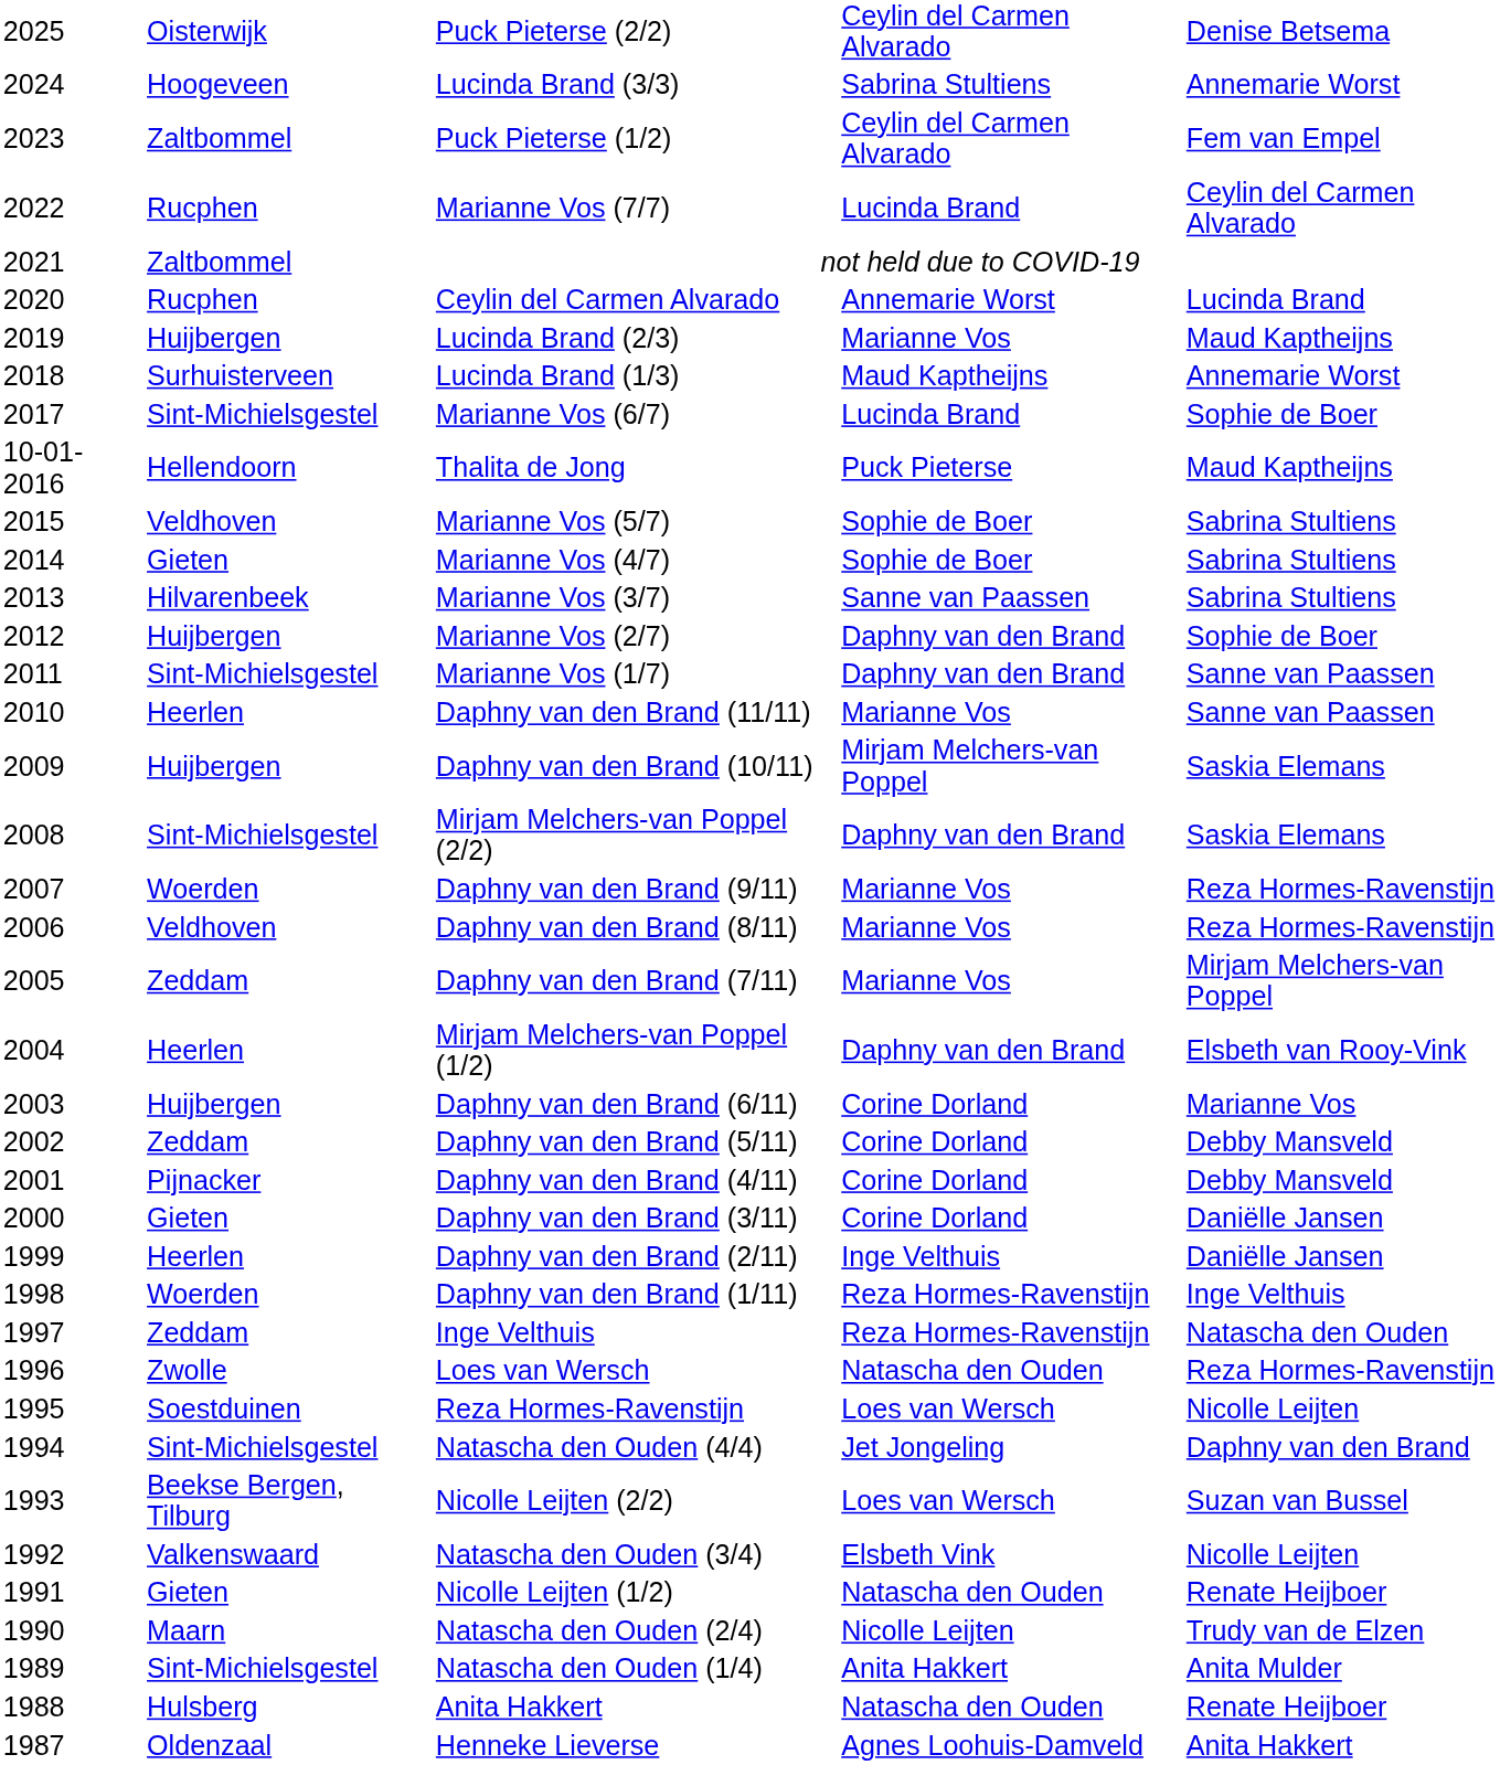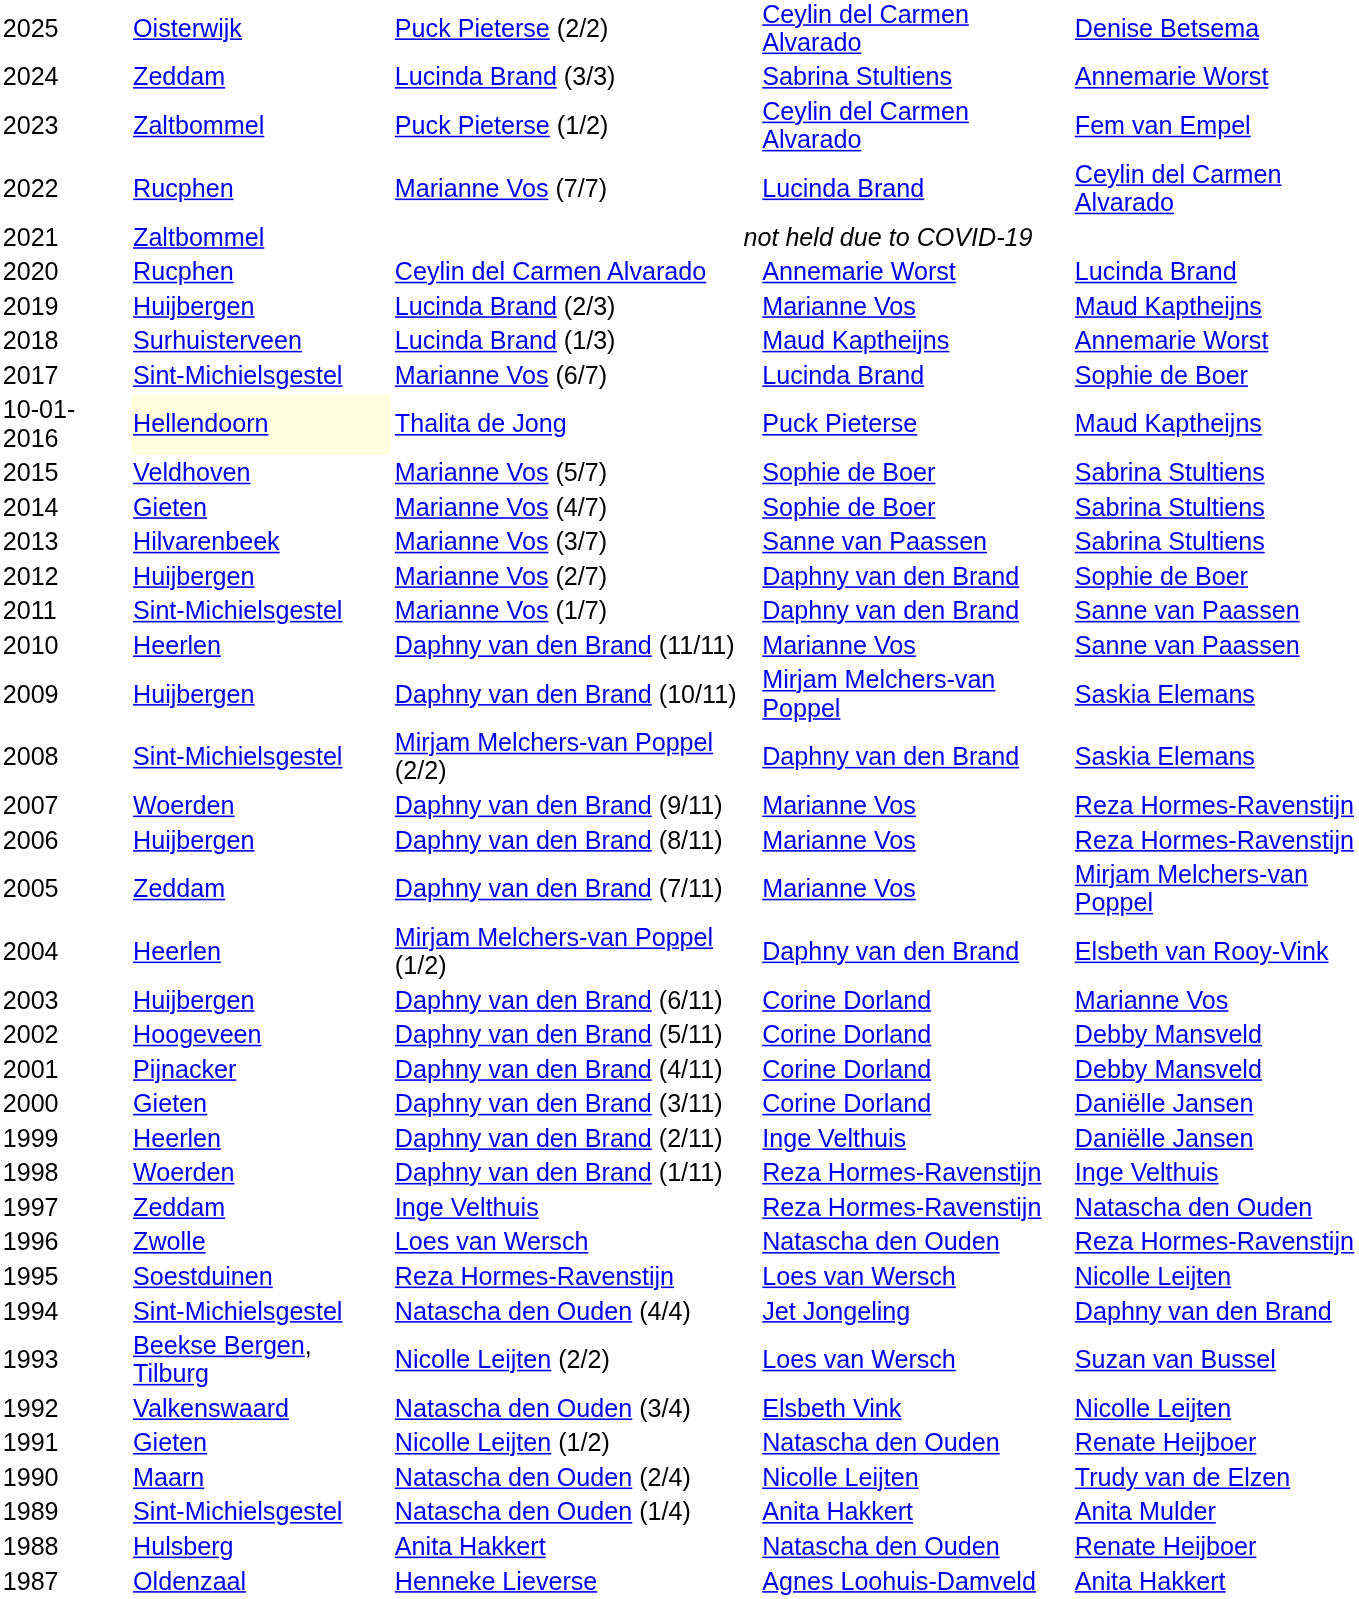 <table>
 <tr>
 <td>2025</td>
 <td><a href='#'>Oisterwijk </a></td>
 <td><a href='#'>Puck Pieterse</a> (2/2)</td>
 <td><a href='#'>Ceylin del Carmen Alvarado</a></td>
 <td><a href='#'>Denise Betsema</a></td>
 </tr>
 <tr>
 <td>2024</td>
-<td><a href='#'>Hoogeveen</a></td>
+<td><a href='#'>Zeddam</a></td>
 <td><a href='#'>Lucinda Brand</a> (3/3)</td>
 <td><a href='#'>Sabrina Stultiens</a></td>
 <td><a href='#'>Annemarie Worst</a></td>
 </tr>
 <tr>
 <td>2023</td>
 <td><a href='#'>Zaltbommel</a></td>
 <td><a href='#'>Puck Pieterse</a> (1/2)</td>
 <td><a href='#'>Ceylin del Carmen Alvarado</a></td>
 <td><a href='#'>Fem van Empel</a></td>
 </tr>
 <tr>
 <td>2022</td>
 <td><a href='#'>Rucphen</a></td>
 <td><a href='#'>Marianne Vos</a> (7/7)</td>
 <td><a href='#'>Lucinda Brand</a></td>
 <td><a href='#'>Ceylin del Carmen Alvarado</a></td>
 </tr>
 <tr>
 <td>2021</td>
 <td><a href='#'>Zaltbommel</a></td>
 <td align=center colspan=3><em>not held due to COVID-19</em></td>
 </tr>
 <tr>
 <td>2020</td>
 <td><a href='#'>Rucphen</a></td>
 <td><a href='#'>Ceylin del Carmen Alvarado</a></td>
 <td><a href='#'>Annemarie Worst</a></td>
 <td><a href='#'>Lucinda Brand</a></td>
 </tr>
 <tr>
 <td>2019</td>
 <td><a href='#'>Huijbergen</a></td>
 <td><a href='#'>Lucinda Brand</a> (2/3)</td>
 <td><a href='#'>Marianne Vos</a></td>
 <td><a href='#'>Maud Kaptheijns</a></td>
 </tr>
 <tr>
 <td>2018</td>
 <td><a href='#'>Surhuisterveen</a></td>
 <td><a href='#'>Lucinda Brand</a> (1/3)</td>
 <td><a href='#'>Maud Kaptheijns</a></td>
 <td><a href='#'>Annemarie Worst</a></td>
 </tr>
 <tr>
 <td>2017</td>
 <td><a href='#'>Sint-Michielsgestel</a></td>
 <td><a href='#'>Marianne Vos</a> (6/7)</td>
 <td><a href='#'>Lucinda Brand</a></td>
 <td><a href='#'>Sophie de Boer</a></td>
 </tr>
 <tr>
 <td>10-01-2016</td>
-<td><a href='#'>Hellendoorn</a></td>
+<td style="background: lightyellow;"><a href='#'>Hellendoorn</a></td>
 <td><a href='#'>Thalita de Jong</a></td>
 <td><a href='#'>Puck Pieterse</a></td>
 <td><a href='#'>Maud Kaptheijns</a></td>
 </tr>
 <tr>
 <td>2015</td>
 <td><a href='#'>Veldhoven</a></td>
 <td><a href='#'>Marianne Vos</a> (5/7)</td>
 <td><a href='#'>Sophie de Boer</a></td>
 <td><a href='#'>Sabrina Stultiens</a></td>
 </tr>
 <tr>
 <td>2014</td>
 <td><a href='#'>Gieten</a></td>
 <td><a href='#'>Marianne Vos</a> (4/7)</td>
 <td><a href='#'>Sophie de Boer</a></td>
 <td><a href='#'>Sabrina Stultiens</a></td>
 </tr>
 <tr>
 <td>2013</td>
 <td><a href='#'>Hilvarenbeek</a></td>
 <td><a href='#'>Marianne Vos</a> (3/7)</td>
 <td><a href='#'>Sanne van Paassen</a></td>
 <td><a href='#'>Sabrina Stultiens</a></td>
 </tr>
 <tr>
 <td>2012</td>
 <td><a href='#'>Huijbergen</a></td>
 <td><a href='#'>Marianne Vos</a> (2/7)</td>
 <td><a href='#'>Daphny van den Brand</a></td>
 <td><a href='#'>Sophie de Boer</a></td>
 </tr>
 <tr>
 <td>2011</td>
 <td><a href='#'>Sint-Michielsgestel</a></td>
 <td><a href='#'>Marianne Vos</a> (1/7)</td>
 <td><a href='#'>Daphny van den Brand</a></td>
 <td><a href='#'>Sanne van Paassen</a></td>
 </tr>
 <tr>
 <td>2010</td>
 <td><a href='#'>Heerlen</a></td>
 <td><a href='#'>Daphny van den Brand</a> (11/11)</td>
 <td><a href='#'>Marianne Vos</a></td>
 <td><a href='#'>Sanne van Paassen</a></td>
 </tr>
 <tr>
 <td>2009</td>
 <td><a href='#'>Huijbergen</a></td>
 <td><a href='#'>Daphny van den Brand</a> (10/11)</td>
 <td><a href='#'>Mirjam Melchers-van Poppel</a></td>
 <td><a href='#'>Saskia Elemans</a></td>
 </tr>
 <tr>
 <td>2008</td>
 <td><a href='#'>Sint-Michielsgestel</a></td>
 <td><a href='#'>Mirjam Melchers-van Poppel</a> (2/2)</td>
 <td><a href='#'>Daphny van den Brand</a></td>
 <td><a href='#'>Saskia Elemans</a></td>
 </tr>
 <tr>
 <td>2007</td>
 <td><a href='#'>Woerden</a></td>
 <td><a href='#'>Daphny van den Brand</a> (9/11)</td>
 <td><a href='#'>Marianne Vos</a></td>
 <td><a href='#'>Reza Hormes-Ravenstijn</a></td>
 </tr>
 <tr>
 <td>2006</td>
-<td><a href='#'>Veldhoven</a></td>
+<td><a href='#'>Huijbergen</a></td>
 <td><a href='#'>Daphny van den Brand</a> (8/11)</td>
 <td><a href='#'>Marianne Vos</a></td>
 <td><a href='#'>Reza Hormes-Ravenstijn</a></td>
 </tr>
 <tr>
 <td>2005</td>
 <td><a href='#'>Zeddam</a></td>
 <td><a href='#'>Daphny van den Brand</a> (7/11)</td>
 <td><a href='#'>Marianne Vos</a></td>
 <td><a href='#'>Mirjam Melchers-van Poppel</a></td>
 </tr>
 <tr>
 <td>2004</td>
 <td><a href='#'>Heerlen</a></td>
 <td><a href='#'>Mirjam Melchers-van Poppel</a> (1/2)</td>
 <td><a href='#'>Daphny van den Brand</a></td>
 <td><a href='#'>Elsbeth van Rooy-Vink</a></td>
 </tr>
 <tr>
 <td>2003</td>
 <td><a href='#'>Huijbergen</a></td>
 <td><a href='#'>Daphny van den Brand</a> (6/11)</td>
 <td><a href='#'>Corine Dorland</a></td>
 <td><a href='#'>Marianne Vos</a></td>
 </tr>
 <tr>
 <td>2002</td>
-<td><a href='#'>Zeddam</a></td>
+<td><a href='#'>Hoogeveen</a></td>
 <td><a href='#'>Daphny van den Brand</a> (5/11)</td>
 <td><a href='#'>Corine Dorland</a></td>
 <td><a href='#'>Debby Mansveld</a></td>
 </tr>
 <tr>
 <td>2001</td>
 <td><a href='#'>Pijnacker</a></td>
 <td><a href='#'>Daphny van den Brand</a> (4/11)</td>
 <td><a href='#'>Corine Dorland</a></td>
 <td><a href='#'>Debby Mansveld</a></td>
 </tr>
 <tr>
 <td>2000</td>
 <td><a href='#'>Gieten</a></td>
 <td><a href='#'>Daphny van den Brand</a> (3/11)</td>
 <td><a href='#'>Corine Dorland</a></td>
 <td><a href='#'>Daniëlle Jansen</a></td>
 </tr>
 <tr>
 <td>1999</td>
 <td><a href='#'>Heerlen</a></td>
 <td><a href='#'>Daphny van den Brand</a> (2/11)</td>
 <td><a href='#'>Inge Velthuis</a></td>
 <td><a href='#'>Daniëlle Jansen</a></td>
 </tr>
 <tr>
 <td>1998</td>
 <td><a href='#'>Woerden</a></td>
 <td><a href='#'>Daphny van den Brand</a> (1/11)</td>
 <td><a href='#'>Reza Hormes-Ravenstijn</a></td>
 <td><a href='#'>Inge Velthuis</a></td>
 </tr>
 <tr>
 <td>1997</td>
 <td><a href='#'>Zeddam</a></td>
 <td><a href='#'>Inge Velthuis</a></td>
 <td><a href='#'>Reza Hormes-Ravenstijn</a></td>
 <td><a href='#'>Natascha den Ouden</a></td>
 </tr>
 <tr>
 <td>1996</td>
 <td><a href='#'>Zwolle</a></td>
 <td><a href='#'>Loes van Wersch</a></td>
 <td><a href='#'>Natascha den Ouden</a></td>
 <td><a href='#'>Reza Hormes-Ravenstijn</a></td>
 </tr>
 <tr>
 <td>1995</td>
 <td><a href='#'>Soestduinen</a></td>
 <td><a href='#'>Reza Hormes-Ravenstijn</a></td>
 <td><a href='#'>Loes van Wersch</a></td>
 <td><a href='#'>Nicolle Leijten</a></td>
 </tr>
 <tr>
 <td>1994</td>
 <td><a href='#'>Sint-Michielsgestel</a></td>
 <td><a href='#'>Natascha den Ouden</a> (4/4)</td>
 <td><a href='#'>Jet Jongeling</a></td>
 <td><a href='#'>Daphny van den Brand</a></td>
 </tr>
 <tr>
 <td>1993</td>
 <td><a href='#'>Beekse Bergen</a>, <a href='#'>Tilburg</a></td>
 <td><a href='#'>Nicolle Leijten</a> (2/2)</td>
 <td><a href='#'>Loes van Wersch</a></td>
 <td><a href='#'>Suzan van Bussel</a></td>
 </tr>
 <tr>
 <td>1992</td>
 <td><a href='#'>Valkenswaard</a></td>
 <td><a href='#'>Natascha den Ouden</a> (3/4)</td>
 <td><a href='#'>Elsbeth Vink</a></td>
 <td><a href='#'>Nicolle Leijten</a></td>
 </tr>
 <tr>
 <td>1991</td>
 <td><a href='#'>Gieten</a></td>
 <td><a href='#'>Nicolle Leijten</a> (1/2)</td>
 <td><a href='#'>Natascha den Ouden</a></td>
 <td><a href='#'>Renate Heijboer</a></td>
 </tr>
 <tr>
 <td>1990</td>
 <td><a href='#'>Maarn</a></td>
 <td><a href='#'>Natascha den Ouden</a> (2/4)</td>
 <td><a href='#'>Nicolle Leijten</a></td>
 <td><a href='#'>Trudy van de Elzen</a></td>
 </tr>
 <tr>
 <td>1989</td>
 <td><a href='#'>Sint-Michielsgestel</a></td>
 <td><a href='#'>Natascha den Ouden</a> (1/4)</td>
 <td><a href='#'>Anita Hakkert</a></td>
 <td><a href='#'>Anita Mulder</a></td>
 </tr>
 <tr>
 <td>1988</td>
 <td><a href='#'>Hulsberg</a></td>
 <td><a href='#'>Anita Hakkert</a></td>
 <td><a href='#'>Natascha den Ouden</a></td>
 <td><a href='#'>Renate Heijboer</a></td>
 </tr>
 <tr>
 <td>1987</td>
 <td><a href='#'>Oldenzaal</a></td>
 <td><a href='#'>Henneke Lieverse</a></td>
 <td><a href='#'>Agnes Loohuis-Damveld</a></td>
 <td><a href='#'>Anita Hakkert</a></td>
 </tr>
 </table>
